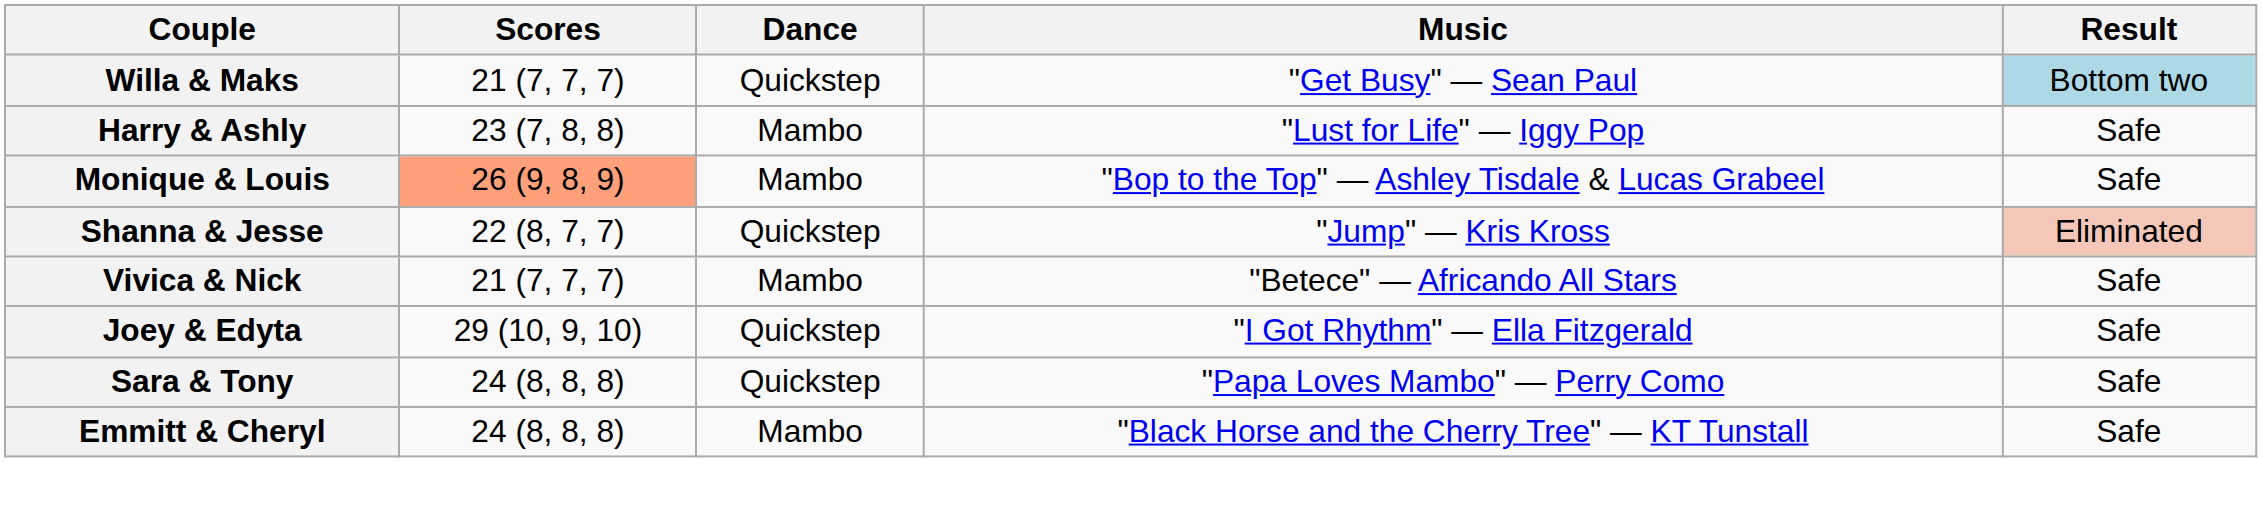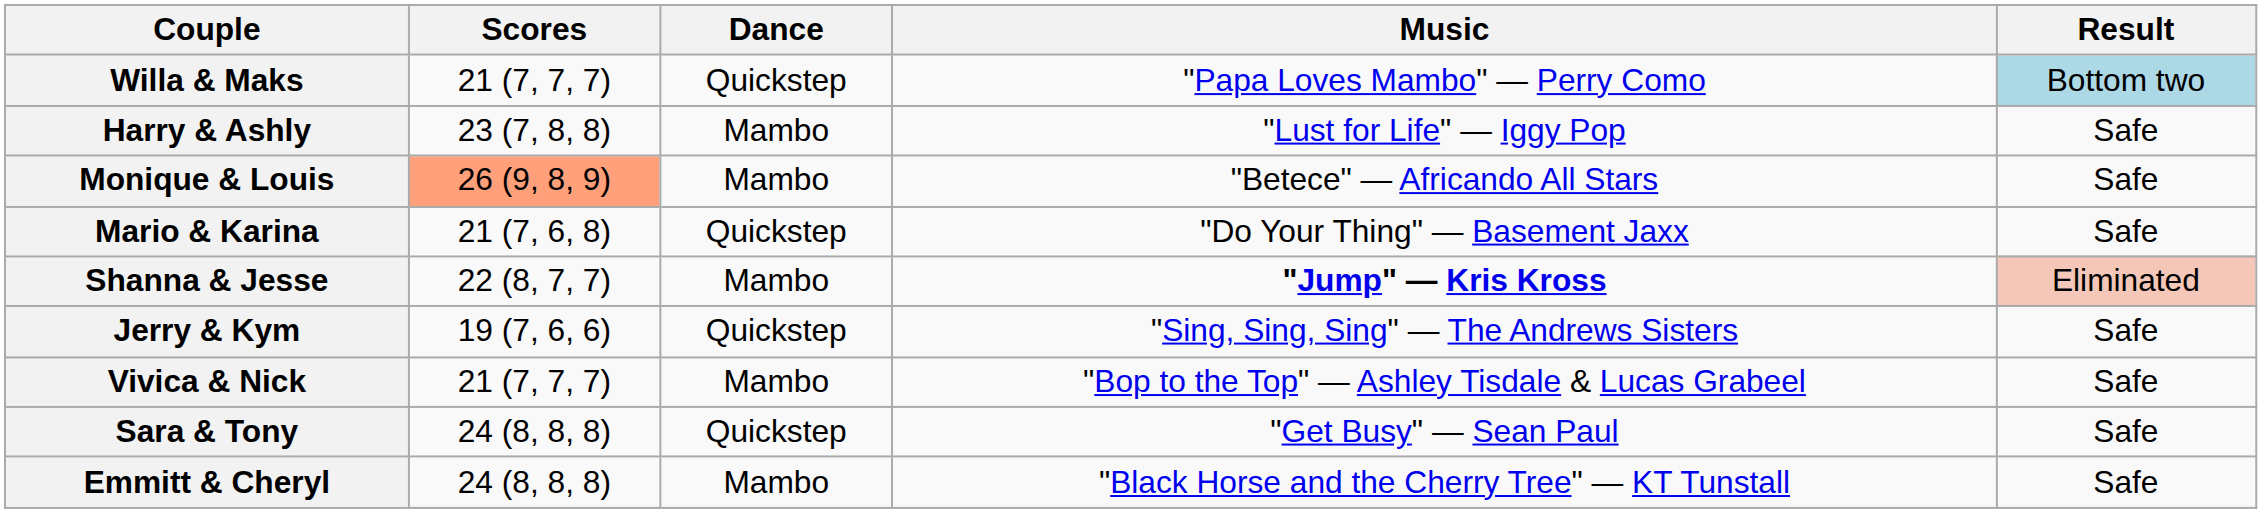 <table class="wikitable sortable" style="text-align:center; width:90%">
 <tr>
 <th scope="col">Couple</th>
 <th scope="col">Scores</th>
 <th scope="col" class="unsortable">Dance</th>
 <th scope="col" class="unsortable">Music</th>
 <th scope="col" class="unsortable">Result</th>
 </tr>
 <tr>
 <th scope="row">Willa & Maks</th>
 <td>21 (7, 7, 7)</td>
 <td>Quickstep</td>
-<td>"<a href='#'>Get Busy</a>" — <a href='#'>Sean Paul</a></td>
+<td>"<a href='#'>Papa Loves Mambo</a>" — <a href='#'>Perry Como</a></td>
 <td bgcolor=lightblue>Bottom two</td>
 </tr>
 <tr>
 <th scope="row">Harry & Ashly</th>
 <td>23 (7, 8, 8)</td>
 <td>Mambo</td>
 <td>"<a href='#'>Lust for Life</a>" — <a href='#'>Iggy Pop</a></td>
 <td>Safe</td>
 </tr>
 <tr>
 <th scope="row">Monique & Louis</th>
 <td style="background: lightsalmon;">26 (9, 8, 9)</td>
 <td>Mambo</td>
-<td>"<a href='#'>Bop to the Top</a>" — <a href='#'>Ashley Tisdale</a> & <a href='#'>Lucas Grabeel</a></td>
+<td>"Betece" — <a href='#'>Africando All Stars</a></td>
+<td>Safe</td>
+</tr>
+<tr>
+<th scope="row">Mario & Karina</th>
+<td>21 (7, 6, 8)</td>
+<td>Quickstep</td>
+<td>"Do Your Thing" — <a href='#'>Basement Jaxx</a></td>
 <td>Safe</td>
 </tr>
 <tr>
 <th scope="row">Shanna & Jesse</th>
 <td>22 (8, 7, 7)</td>
+<td>Mambo</td>
+<td><strong>"<a href='#'>Jump</a>" — <a href='#'>Kris Kross</a></strong></td>
+<td bgcolor=f4c7b8>Eliminated</td>
+</tr>
+<tr>
+<th scope="row">Jerry & Kym</th>
+<td>19 (7, 6, 6)</td>
 <td>Quickstep</td>
-<td>"<a href='#'>Jump</a>" — <a href='#'>Kris Kross</a></td>
-<td bgcolor=f4c7b8>Eliminated</td>
+<td>"<a href='#'>Sing, Sing, Sing</a>" — <a href='#'>The Andrews Sisters</a></td>
+<td>Safe</td>
 </tr>
 <tr>
 <th scope="row">Vivica & Nick</th>
 <td>21 (7, 7, 7)</td>
 <td>Mambo</td>
-<td>"Betece" — <a href='#'>Africando All Stars</a></td>
-<td>Safe</td>
-</tr>
-<tr>
-<th scope="row">Joey & Edyta</th>
-<td>29 (10, 9, 10)</td>
-<td>Quickstep</td>
-<td>"<a href='#'>I Got Rhythm</a>" — <a href='#'>Ella Fitzgerald</a></td>
+<td>"<a href='#'>Bop to the Top</a>" — <a href='#'>Ashley Tisdale</a> & <a href='#'>Lucas Grabeel</a></td>
 <td>Safe</td>
 </tr>
 <tr>
 <th scope="row">Sara & Tony</th>
 <td>24 (8, 8, 8)</td>
 <td>Quickstep</td>
-<td>"<a href='#'>Papa Loves Mambo</a>" — <a href='#'>Perry Como</a></td>
+<td>"<a href='#'>Get Busy</a>" — <a href='#'>Sean Paul</a></td>
 <td>Safe</td>
 </tr>
 <tr>
 <th scope="row">Emmitt & Cheryl</th>
 <td>24 (8, 8, 8)</td>
 <td>Mambo</td>
 <td>"<a href='#'>Black Horse and the Cherry Tree</a>" — <a href='#'>KT Tunstall</a></td>
 <td>Safe</td>
 </tr>
 </table>
